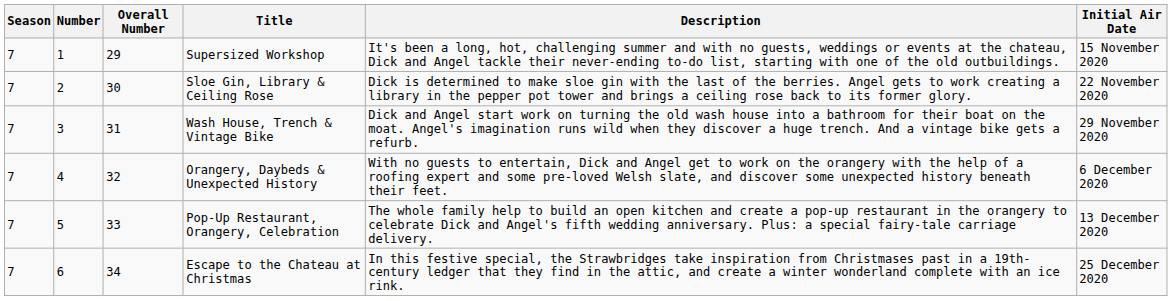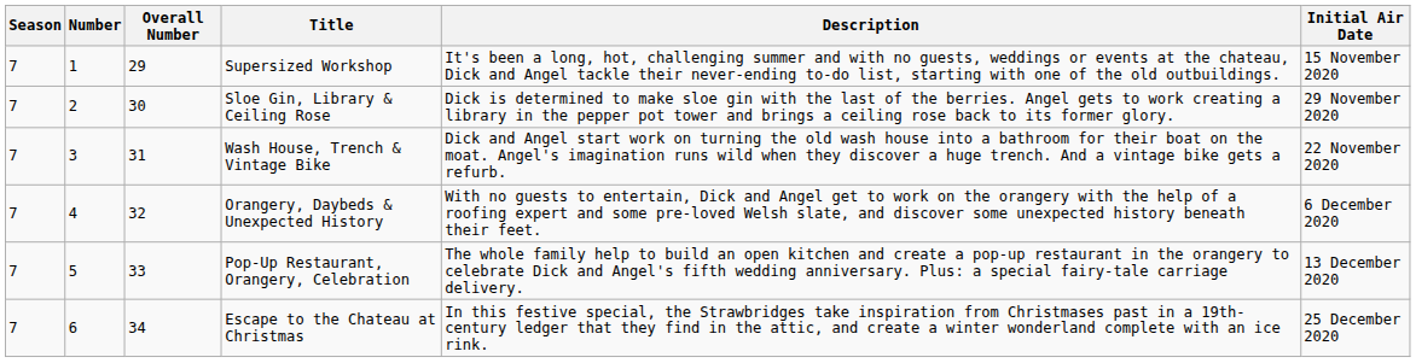 <table class="wikitable">
 <tr>
 <th>Season</th>
 <th>Number</th>
 <th>Overall Number</th>
 <th>Title</th>
 <th>Description</th>
 <th>Initial Air Date</th>
 </tr>
 <tr>
 <td>7</td>
 <td>1</td>
 <td>29</td>
 <td>Supersized Workshop</td>
 <td>It's been a long, hot, challenging summer and with no guests, weddings or events at the chateau, Dick and Angel tackle their never-ending to-do list, starting with one of the old outbuildings.</td>
 <td>15 November 2020</td>
 </tr>
 <tr>
 <td>7</td>
 <td>2</td>
 <td>30</td>
 <td>Sloe Gin, Library & Ceiling Rose</td>
 <td>Dick is determined to make sloe gin with the last of the berries. Angel gets to work creating a library in the pepper pot tower and brings a ceiling rose back to its former glory.</td>
-<td>22 November 2020</td>
+<td>29 November 2020</td>
 </tr>
 <tr>
 <td>7</td>
 <td>3</td>
 <td>31</td>
 <td>Wash House, Trench & Vintage Bike</td>
 <td>Dick and Angel start work on turning the old wash house into a bathroom for their boat on the moat. Angel's imagination runs wild when they discover a huge trench. And a vintage bike gets a refurb.</td>
-<td>29 November 2020</td>
+<td>22 November 2020</td>
 </tr>
 <tr>
 <td>7</td>
 <td>4</td>
 <td>32</td>
 <td>Orangery, Daybeds & Unexpected History</td>
 <td>With no guests to entertain, Dick and Angel get to work on the orangery with the help of a roofing expert and some pre-loved Welsh slate, and discover some unexpected history beneath their feet.</td>
 <td>6 December 2020</td>
 </tr>
 <tr>
 <td>7</td>
 <td>5</td>
 <td>33</td>
 <td>Pop-Up Restaurant, Orangery, Celebration</td>
 <td>The whole family help to build an open kitchen and create a pop-up restaurant in the orangery to celebrate Dick and Angel's fifth wedding anniversary. Plus: a special fairy-tale carriage delivery.</td>
 <td>13 December 2020</td>
 </tr>
 <tr>
 <td>7</td>
 <td>6</td>
 <td>34</td>
 <td>Escape to the Chateau at Christmas</td>
 <td>In this festive special, the Strawbridges take inspiration from Christmases past in a 19th-century ledger that they find in the attic, and create a winter wonderland complete with an ice rink.</td>
 <td>25 December 2020</td>
 </tr>
 </table>
